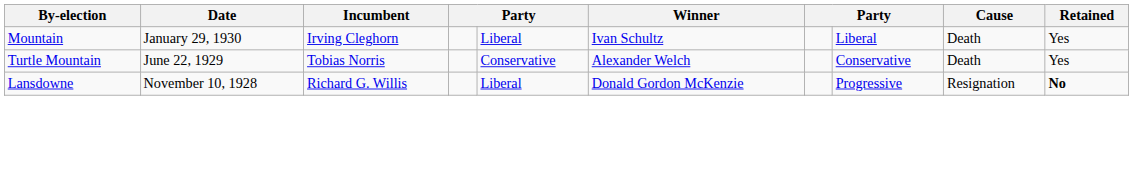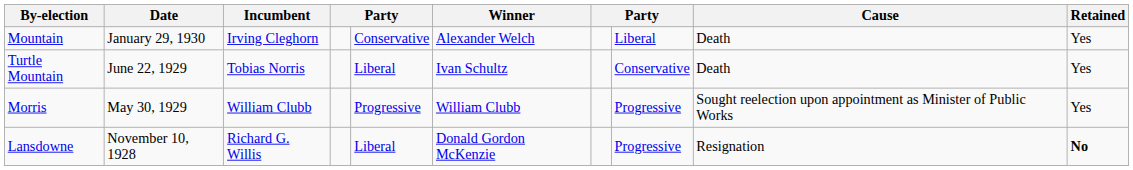 <table class="wikitable" style="width:100%">
 <tr>
 <th>By-election</th>
 <th>Date</th>
 <th>Incumbent</th>
 <th colspan="2">Party</th>
 <th>Winner</th>
 <th colspan="2">Party</th>
 <th>Cause</th>
 <th>Retained</th>
 </tr>
 <tr>
 <td><a href='#'>Mountain</a></td>
 <td>January 29, 1930</td>
 <td><a href='#'>Irving Cleghorn</a></td>
 <td>    </td>
-<td><a href='#'>Liberal</a></td>
-<td><a href='#'>Ivan Schultz</a></td>
+<td><a href='#'>Conservative</a></td>
+<td><a href='#'>Alexander Welch</a></td>
 <td>    </td>
 <td><a href='#'>Liberal</a></td>
 <td>Death</td>
 <td>Yes</td>
 </tr>
 <tr>
 <td><a href='#'>Turtle Mountain</a></td>
 <td>June 22, 1929</td>
 <td><a href='#'>Tobias Norris</a></td>
 <td>    </td>
-<td><a href='#'>Conservative</a></td>
-<td><a href='#'>Alexander Welch</a></td>
+<td><a href='#'>Liberal</a></td>
+<td><a href='#'>Ivan Schultz</a></td>
 <td>    </td>
 <td><a href='#'>Conservative</a></td>
 <td>Death</td>
+<td>Yes</td>
+</tr>
+<tr>
+<td><a href='#'>Morris</a></td>
+<td>May 30, 1929</td>
+<td><a href='#'>William Clubb</a></td>
+<td>    </td>
+<td><a href='#'>Progressive</a></td>
+<td><a href='#'>William Clubb</a></td>
+<td>    </td>
+<td><a href='#'>Progressive</a></td>
+<td>Sought reelection upon appointment as Minister of Public Works</td>
 <td>Yes</td>
 </tr>
 <tr>
 <td><a href='#'>Lansdowne</a></td>
 <td>November 10, 1928</td>
 <td><a href='#'>Richard G. Willis</a></td>
 <td>    </td>
 <td><a href='#'>Liberal</a></td>
 <td><a href='#'>Donald Gordon McKenzie</a></td>
 <td>    </td>
 <td><a href='#'>Progressive</a></td>
 <td>Resignation</td>
 <td><strong>No</strong></td>
 </tr>
 </table>
